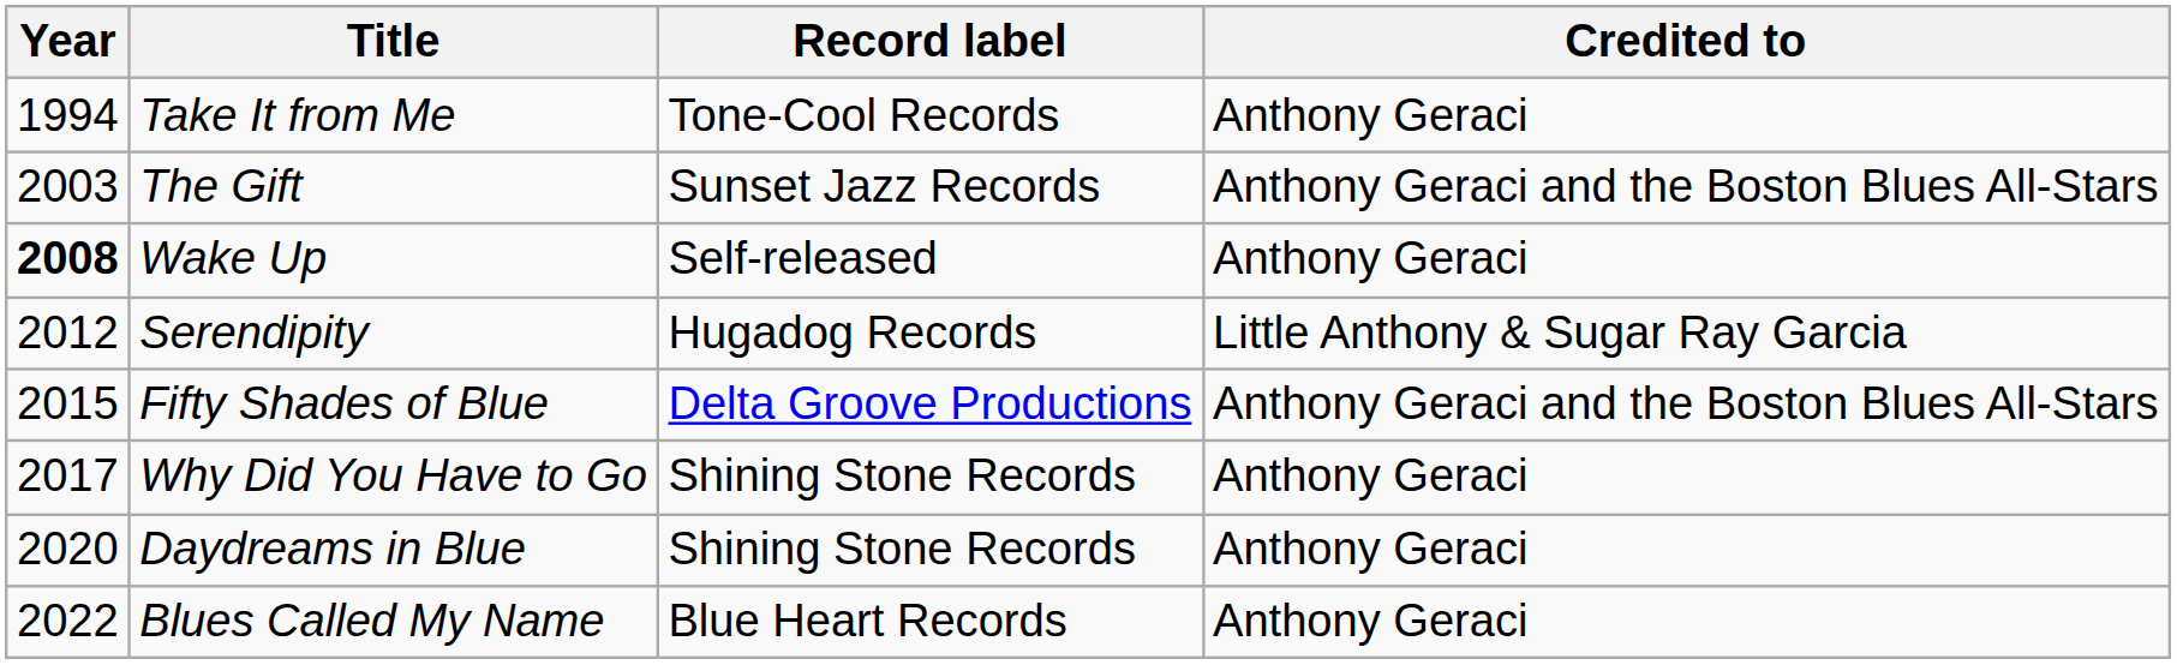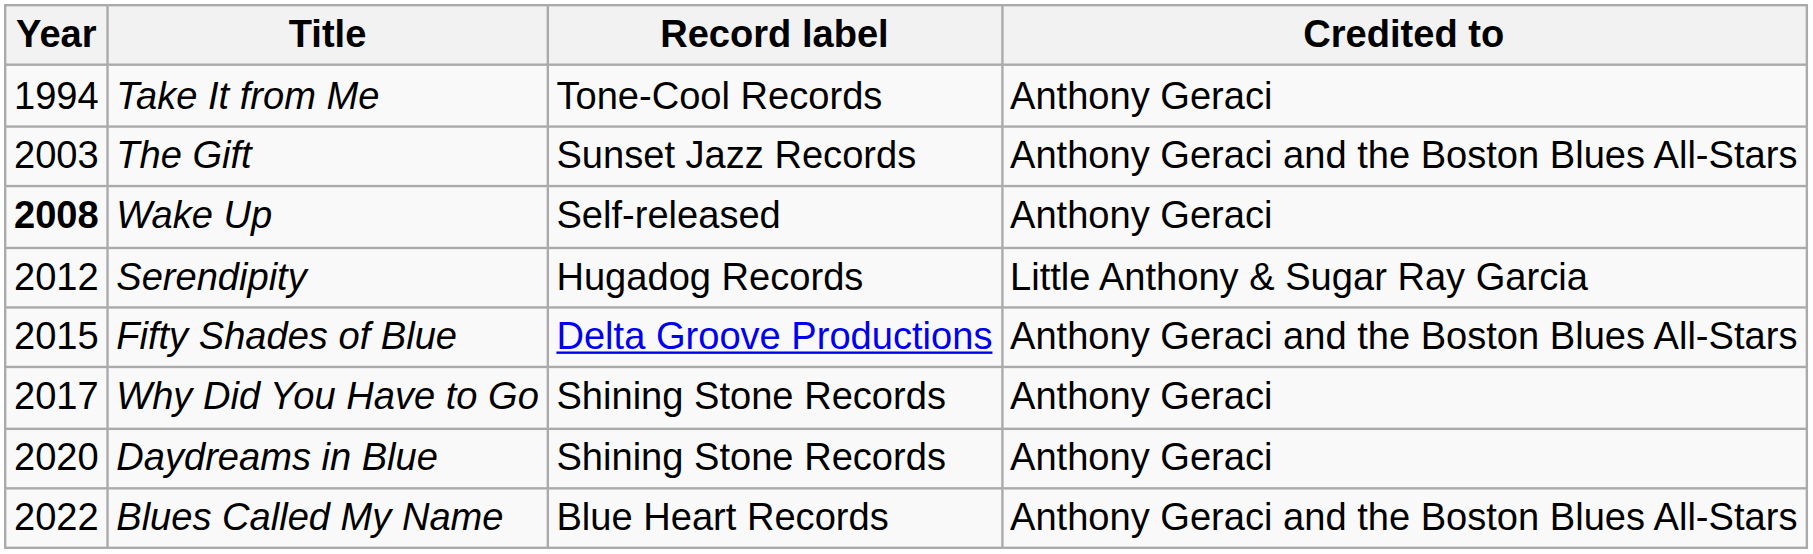 <table class="wikitable sortable">
 <tr>
 <th>Year</th>
 <th>Title</th>
 <th>Record label</th>
 <th>Credited to</th>
 </tr>
 <tr>
 <td>1994</td>
 <td><em>Take It from Me</em></td>
 <td align="left">Tone-Cool Records</td>
 <td>Anthony Geraci</td>
 </tr>
 <tr>
 <td>2003</td>
 <td><em>The Gift</em></td>
 <td align="left">Sunset Jazz Records</td>
 <td>Anthony Geraci and the Boston Blues All-Stars</td>
 </tr>
 <tr>
 <td><strong>2008</strong></td>
 <td><em>Wake Up</em></td>
 <td align="left">Self-released</td>
 <td>Anthony Geraci</td>
 </tr>
 <tr>
 <td>2012</td>
 <td><em>Serendipity</em></td>
 <td align="left">Hugadog Records</td>
 <td>Little Anthony & Sugar Ray Garcia</td>
 </tr>
 <tr>
 <td>2015</td>
 <td><em>Fifty Shades of Blue</em></td>
 <td align="left"><a href='#'>Delta Groove Productions</a></td>
 <td>Anthony Geraci and the Boston Blues All-Stars</td>
 </tr>
 <tr>
 <td>2017</td>
 <td><em>Why Did You Have to Go</em></td>
 <td align="left">Shining Stone Records</td>
 <td>Anthony Geraci</td>
 </tr>
 <tr>
 <td>2020</td>
 <td><em>Daydreams in Blue</em></td>
 <td align="left">Shining Stone Records</td>
 <td>Anthony Geraci</td>
 </tr>
 <tr>
 <td>2022</td>
 <td><em>Blues Called My Name</em></td>
 <td>Blue Heart Records</td>
-<td>Anthony Geraci</td>
+<td>Anthony Geraci and the Boston Blues All-Stars</td>
 </tr>
 </table>
